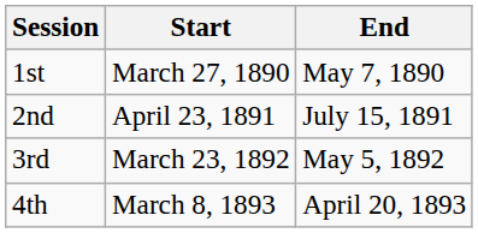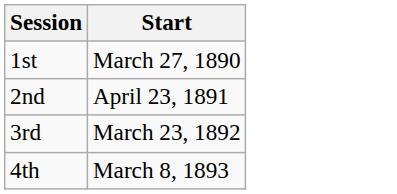 <table class="wikitable">
 <tr>
 <th>Session</th>
 <th>Start</th>
-<th>End</th>
 </tr>
 <tr>
 <td>1st</td>
 <td>March 27, 1890</td>
-<td>May 7, 1890</td>
 </tr>
 <tr>
 <td>2nd</td>
 <td>April 23, 1891</td>
-<td>July 15, 1891</td>
 </tr>
 <tr>
 <td>3rd</td>
 <td>March 23, 1892</td>
-<td>May 5, 1892</td>
 </tr>
 <tr>
 <td>4th</td>
 <td>March 8, 1893</td>
-<td>April 20, 1893</td>
 </tr>
 </table>
